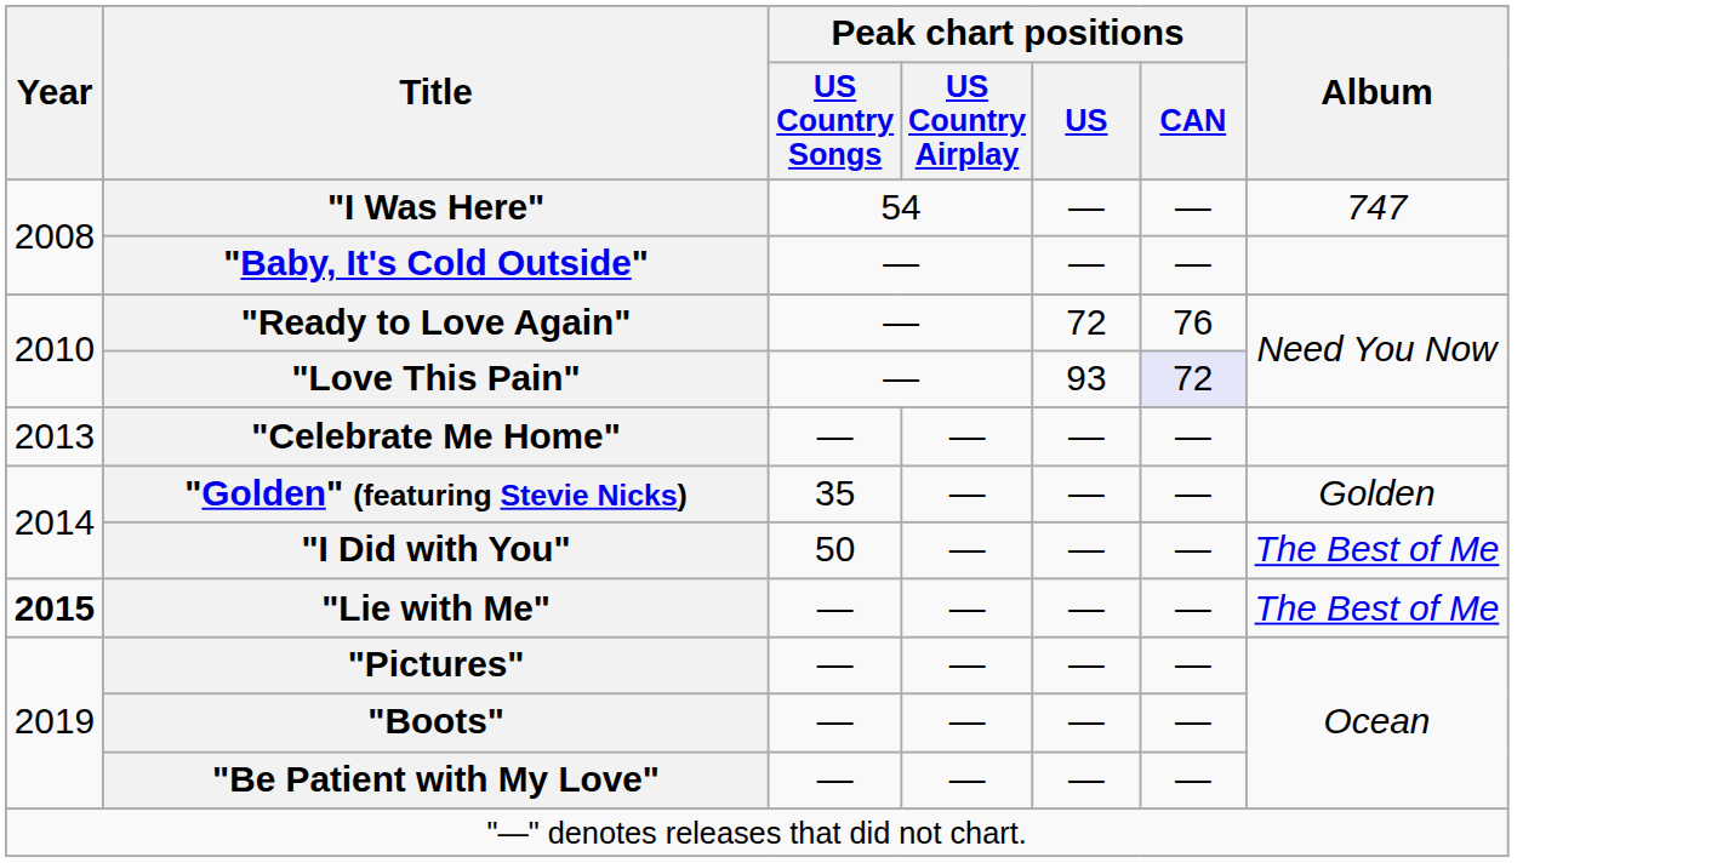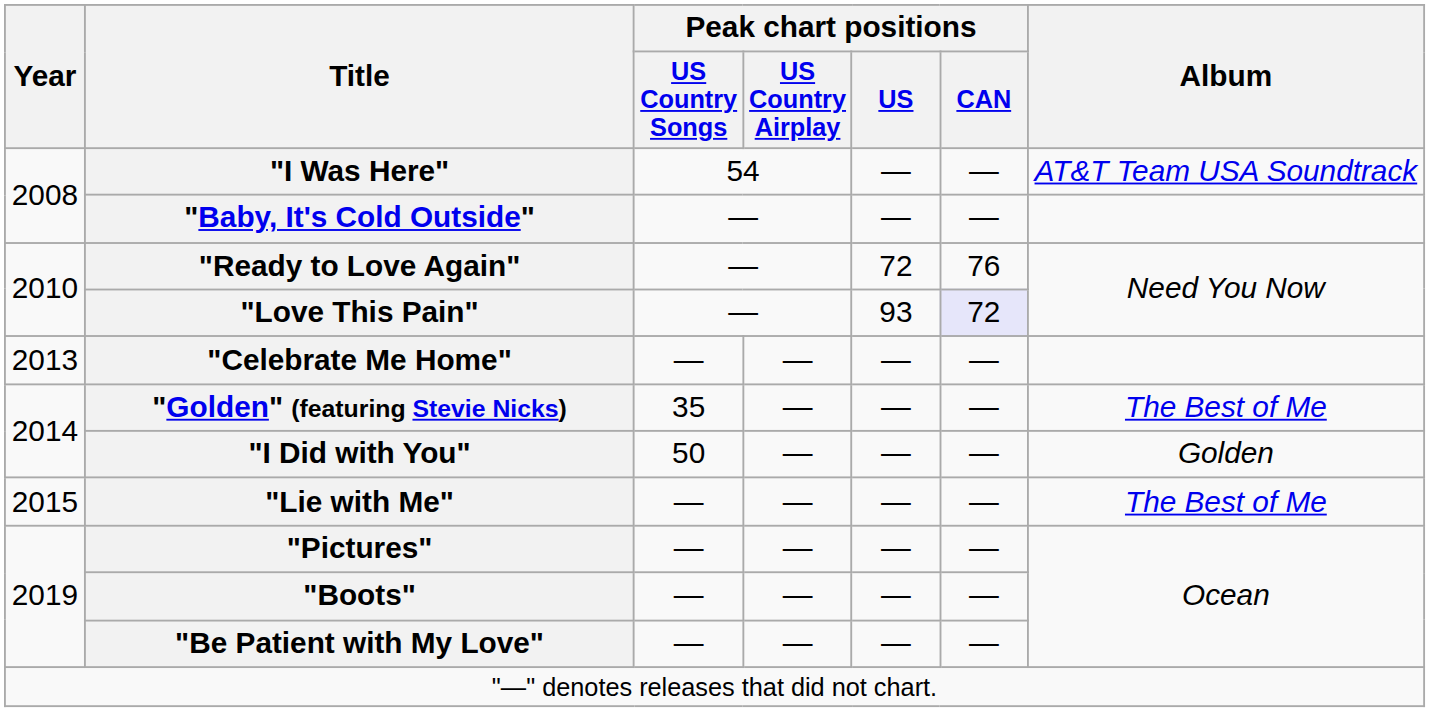 <table class="wikitable plainrowheaders" style="text-align:center;">
 <tr>
 <th scope="col" rowspan="2" style="width:1em;">Year</th>
 <th scope="col" rowspan="2" style="width:18em;">Title</th>
 <th scope="col" colspan="4">Peak chart positions</th>
 <th scope="col" rowspan="2">Album</th>
 </tr>
 <tr>
 <th scope="col" style="width:3em;font-size:85%;"><a href='#'>US Country Songs</a><br></th>
 <th scope="col" style="width:3em;font-size:85%;"><a href='#'>US Country Airplay</a><br></th>
 <th scope="col" style="width:3em;font-size:85%;"><a href='#'>US</a><br></th>
 <th scope="col" style="width:3em;font-size:85%;"><a href='#'>CAN</a><br></th>
 </tr>
 <tr>
 <td rowspan="2">2008</td>
 <th scope="row">"I Was Here"</th>
 <td colspan="2">54</td>
 <td>—</td>
 <td>—</td>
-<td><em>747</em></td>
+<td><em><a href='#'>AT&T Team USA Soundtrack</a></em></td>
 </tr>
 <tr>
 <th scope="row">"<a href='#'>Baby, It's Cold Outside</a>"</th>
 <td colspan="2">—</td>
 <td>—</td>
 <td>—</td>
 <td></td>
 </tr>
 <tr>
 <td rowspan="2">2010</td>
 <th scope="row">"Ready to Love Again"</th>
 <td colspan="2">—</td>
 <td>72</td>
 <td>76</td>
 <td rowspan="2"><em>Need You Now</em></td>
 </tr>
 <tr>
 <th scope="row">"Love This Pain"</th>
 <td colspan="2">—</td>
 <td>93</td>
 <td style="background: lavender;">72</td>
 </tr>
 <tr>
 <td>2013</td>
 <th scope="row">"Celebrate Me Home"</th>
 <td>—</td>
 <td>—</td>
 <td>—</td>
 <td>—</td>
 <td></td>
 </tr>
 <tr>
 <td rowspan="2">2014</td>
 <th scope="row">"<a href='#'>Golden</a>" <small>(featuring <a href='#'>Stevie Nicks</a>)</small></th>
 <td>35</td>
 <td>—</td>
 <td>—</td>
 <td>—</td>
-<td><em>Golden</em></td>
+<td><em><a href='#'>The Best of Me</a></em></td>
 </tr>
 <tr>
 <th scope="row">"I Did with You"</th>
 <td>50</td>
 <td>—</td>
 <td>—</td>
 <td>—</td>
-<td><em><a href='#'>The Best of Me</a></em></td>
+<td><em>Golden</em></td>
 </tr>
 <tr>
-<td><strong>2015</strong></td>
+<td>2015</td>
 <th scope="row">"Lie with Me"</th>
 <td>—</td>
 <td>—</td>
 <td>—</td>
 <td>—</td>
 <td><em><a href='#'>The Best of Me</a></em></td>
 </tr>
 <tr>
 <td rowspan="3">2019</td>
 <th scope="row">"Pictures"</th>
 <td>—</td>
 <td>—</td>
 <td>—</td>
 <td>—</td>
 <td rowspan="3"><em>Ocean</em></td>
 </tr>
 <tr>
 <th scope="row">"Boots"</th>
 <td>—</td>
 <td>—</td>
 <td>—</td>
 <td>—</td>
 </tr>
 <tr>
 <th scope="row">"Be Patient with My Love"</th>
 <td>—</td>
 <td>—</td>
 <td>—</td>
 <td>—</td>
 </tr>
 <tr>
 <td colspan="10" style="font-size:85%">"—" denotes releases that did not chart.</td>
 </tr>
 </table>
